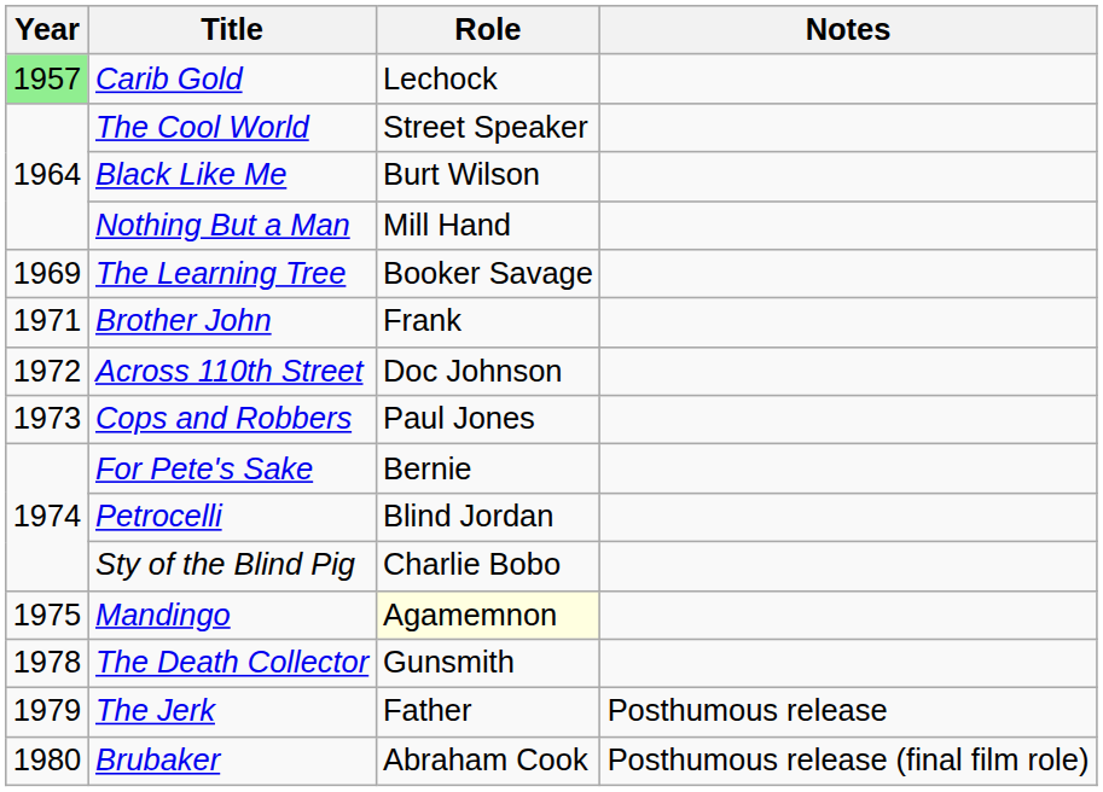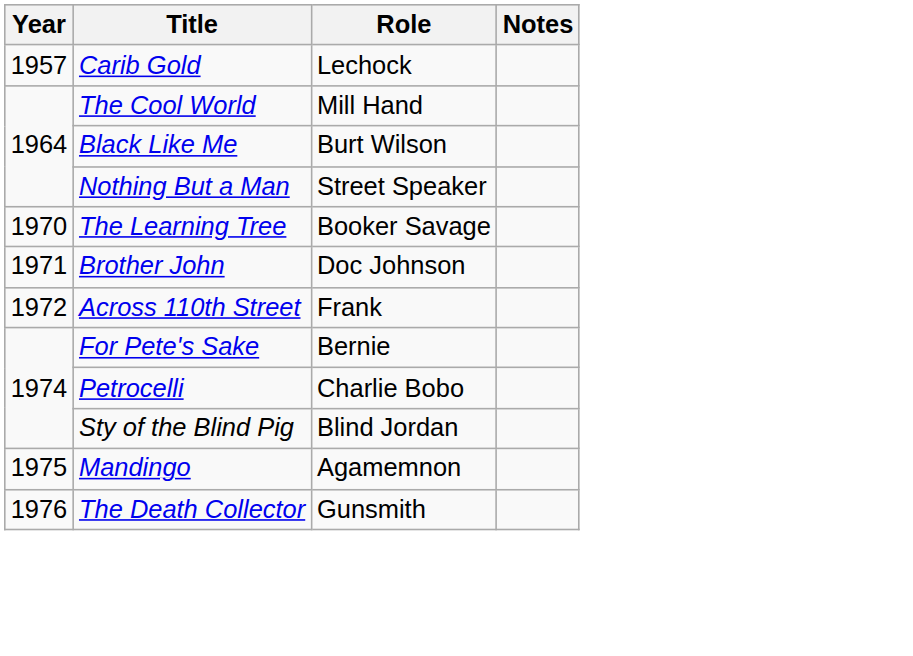 <table class="wikitable">
 <tr>
 <th>Year</th>
 <th>Title</th>
 <th>Role</th>
 <th>Notes</th>
 </tr>
 <tr>
-<td style="background: lightgreen;">1957</td>
+<td>1957</td>
 <td><em><a href='#'>Carib Gold</a></em></td>
 <td>Lechock</td>
 <td></td>
 </tr>
 <tr>
 <td rowspan=3>1964</td>
 <td><em><a href='#'>The Cool World</a></em></td>
-<td>Street Speaker</td>
+<td>Mill Hand</td>
 <td></td>
 </tr>
 <tr>
 <td><em><a href='#'>Black Like Me</a></em></td>
 <td>Burt Wilson</td>
 <td></td>
 </tr>
 <tr>
 <td><em><a href='#'>Nothing But a Man</a></em></td>
-<td>Mill Hand</td>
+<td>Street Speaker</td>
 </tr>
 <tr>
-<td>1969</td>
+<td>1970</td>
 <td><em><a href='#'>The Learning Tree</a></em></td>
 <td>Booker Savage</td>
 <td></td>
 </tr>
 <tr>
 <td>1971</td>
 <td><em><a href='#'>Brother John</a></em></td>
-<td>Frank</td>
+<td>Doc Johnson</td>
 <td></td>
 </tr>
 <tr>
 <td>1972</td>
 <td><em><a href='#'>Across 110th Street</a></em></td>
-<td>Doc Johnson</td>
-<td></td>
-</tr>
-<tr>
-<td>1973</td>
-<td><em><a href='#'>Cops and Robbers</a></em></td>
-<td>Paul Jones</td>
+<td>Frank</td>
 <td></td>
 </tr>
 <tr>
 <td rowspan=3>1974</td>
 <td><em><a href='#'>For Pete's Sake</a></em></td>
 <td>Bernie</td>
 <td></td>
 </tr>
 <tr>
 <td><em><a href='#'>Petrocelli</a></em></td>
-<td>Blind Jordan</td>
+<td>Charlie Bobo</td>
 <td></td>
 </tr>
 <tr>
 <td><em>Sty of the Blind Pig</em></td>
-<td>Charlie Bobo</td>
+<td>Blind Jordan</td>
 <td></td>
 </tr>
 <tr>
 <td>1975</td>
 <td><em><a href='#'>Mandingo</a></em></td>
-<td style="background: lightyellow;">Agamemnon</td>
+<td>Agamemnon</td>
 <td></td>
 </tr>
 <tr>
-<td>1978</td>
+<td>1976</td>
 <td><em><a href='#'>The Death Collector</a></em></td>
 <td>Gunsmith</td>
 <td></td>
 </tr>
-<tr>
-<td>1979</td>
-<td><em><a href='#'>The Jerk</a></em></td>
-<td>Father</td>
-<td>Posthumous release</td>
-</tr>
-<tr>
-<td>1980</td>
-<td><em><a href='#'>Brubaker</a></em></td>
-<td>Abraham Cook</td>
-<td>Posthumous release (final film role)</td>
-</tr>
 </table>
